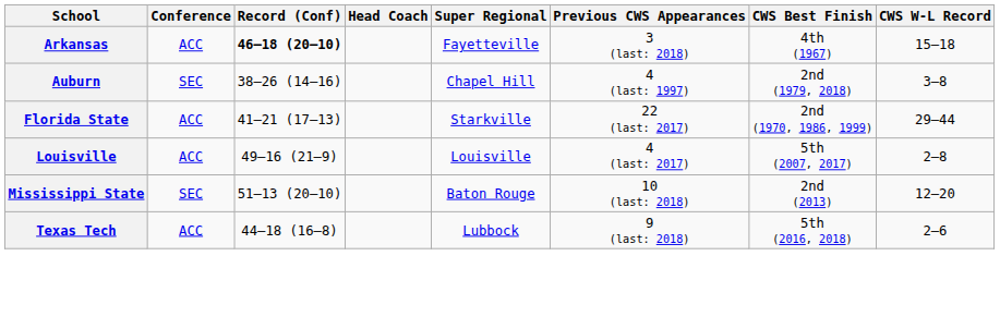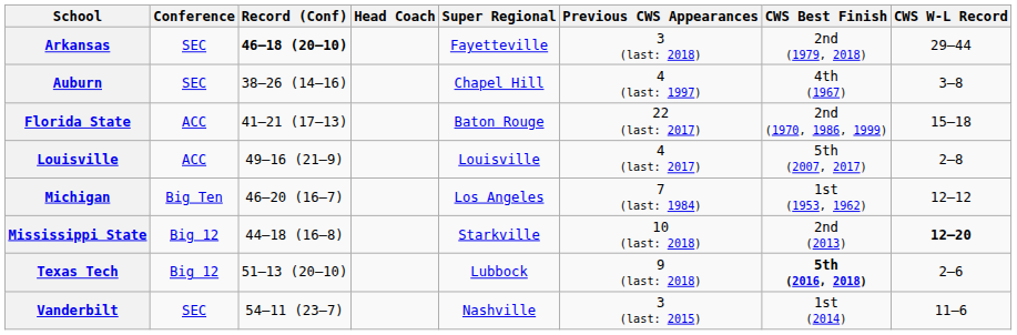 <table class="wikitable sortable plainrowheaders" style=text-align:center>
 <tr>
 <th scope="col">School</th>
 <th scope="col">Conference</th>
 <th scope="col">Record (Conf)</th>
 <th scope="col">Head Coach</th>
 <th scope="col">Super Regional</th>
 <th scope="col">Previous CWS Appearances</th>
 <th scope="col">CWS Best Finish</th>
 <th scope="col">CWS W-L Record</th>
 </tr>
 <tr>
 <th scope="row" style="text-align:center"><a href='#'>Arkansas</a></th>
-<td><a href='#'>ACC</a></td>
+<td><a href='#'>SEC</a></td>
 <td><strong>46–18 (20–10)</strong></td>
 <td></td>
 <td><a href='#'>Fayetteville</a></td>
 <td>3<br><small>(last: <a href='#'>2018</a>)</small></td>
-<td>4th<br><small>(<a href='#'>1967</a>)</small></td>
-<td>15–18</td>
+<td>2nd<br><small>(<a href='#'>1979</a>, <a href='#'>2018</a>)</small></td>
+<td>29–44</td>
 </tr>
 <tr>
 <th scope="row" style="text-align:center"><a href='#'>Auburn</a></th>
 <td><a href='#'>SEC</a></td>
 <td>38–26 (14–16)</td>
 <td></td>
 <td><a href='#'>Chapel Hill</a></td>
 <td>4<br><small>(last: <a href='#'>1997</a>)</small></td>
-<td>2nd<br><small>(<a href='#'>1979</a>, <a href='#'>2018</a>)</small></td>
+<td>4th<br><small>(<a href='#'>1967</a>)</small></td>
 <td>3–8</td>
 </tr>
 <tr>
 <th scope="row" style="text-align:center"><a href='#'>Florida State</a></th>
 <td><a href='#'>ACC</a></td>
 <td>41–21 (17–13)</td>
 <td></td>
-<td><a href='#'>Starkville</a></td>
+<td><a href='#'>Baton Rouge</a></td>
 <td>22<br><small>(last: <a href='#'>2017</a>)</small></td>
 <td>2nd<br><small>(<a href='#'>1970</a>, <a href='#'>1986</a>, <a href='#'>1999</a>)</small></td>
-<td>29–44</td>
+<td>15–18</td>
 </tr>
 <tr>
 <th scope="row" style="text-align:center"><a href='#'>Louisville</a></th>
 <td><a href='#'>ACC</a></td>
 <td>49–16 (21–9)</td>
 <td></td>
 <td><a href='#'>Louisville</a></td>
 <td>4<br><small>(last: <a href='#'>2017</a>)</small></td>
 <td>5th<br><small>(<a href='#'>2007</a>, <a href='#'>2017</a>)</small></td>
 <td>2–8</td>
 </tr>
 <tr>
+<th scope="row" style="text-align:center"><a href='#'>Michigan</a></th>
+<td><a href='#'>Big Ten</a></td>
+<td>46–20 (16–7)</td>
+<td></td>
+<td><a href='#'>Los Angeles</a></td>
+<td>7<br><small>(last: <a href='#'>1984</a>)</small></td>
+<td>1st<br><small>(<a href='#'>1953</a>, <a href='#'>1962</a>)</small></td>
+<td>12–12</td>
+</tr>
+<tr>
 <th scope="row" style="text-align:center"><a href='#'>Mississippi State</a></th>
-<td><a href='#'>SEC</a></td>
-<td>51–13 (20–10)</td>
+<td><a href='#'>Big 12</a></td>
+<td>44–18 (16–8)</td>
 <td></td>
-<td><a href='#'>Baton Rouge</a></td>
+<td><a href='#'>Starkville</a></td>
 <td>10<br><small>(last: <a href='#'>2018</a>)</small></td>
 <td>2nd<br><small>(<a href='#'>2013</a>)</small></td>
-<td>12–20</td>
+<td><strong>12–20</strong></td>
 </tr>
 <tr>
 <th scope="row" style="text-align:center"><a href='#'>Texas Tech</a></th>
-<td><a href='#'>ACC</a></td>
-<td>44–18 (16–8)</td>
+<td><a href='#'>Big 12</a></td>
+<td>51–13 (20–10)</td>
 <td></td>
 <td><a href='#'>Lubbock</a></td>
 <td>9<br><small>(last: <a href='#'>2018</a>)</small></td>
-<td>5th<br><small>(<a href='#'>2016</a>, <a href='#'>2018</a>)</small></td>
+<td><strong>5th<br><small>(<a href='#'>2016</a>, <a href='#'>2018</a>)</small></strong></td>
 <td>2–6</td>
 </tr>
+<tr>
+<th scope="row" style="text-align:center"><a href='#'>Vanderbilt</a></th>
+<td><a href='#'>SEC</a></td>
+<td>54–11 (23–7)</td>
+<td></td>
+<td><a href='#'>Nashville</a></td>
+<td>3<br><small>(last: <a href='#'>2015</a>)</small></td>
+<td>1st<br><small>(<a href='#'>2014</a>)</small></td>
+<td>11–6</td>
+</tr>
 </table>
